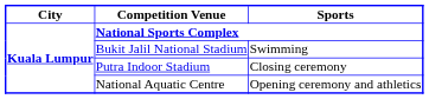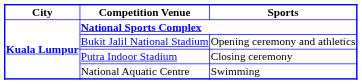 <table border="1" style="border-collapse:collapse; text-align:left; font-size:100%; border:2px solid blue;">
 <tr>
 <th align=center>City</th>
 <th align=center>Competition Venue</th>
 <th align=center>Sports</th>
 </tr>
 <tr>
 <th rowspan="4"><a href='#'>Kuala Lumpur</a></th>
 <th Colspan="2"><a href='#'>National Sports Complex</a></th>
 </tr>
 <tr>
 <td><a href='#'>Bukit Jalil National Stadium</a></td>
-<td>Swimming</td>
+<td>Opening ceremony and athletics</td>
 </tr>
 <tr>
 <td><a href='#'>Putra Indoor Stadium</a></td>
 <td>Closing ceremony</td>
 </tr>
 <tr>
 <td>National Aquatic Centre</td>
-<td>Opening ceremony and athletics</td>
+<td>Swimming</td>
 </tr>
 </table>
